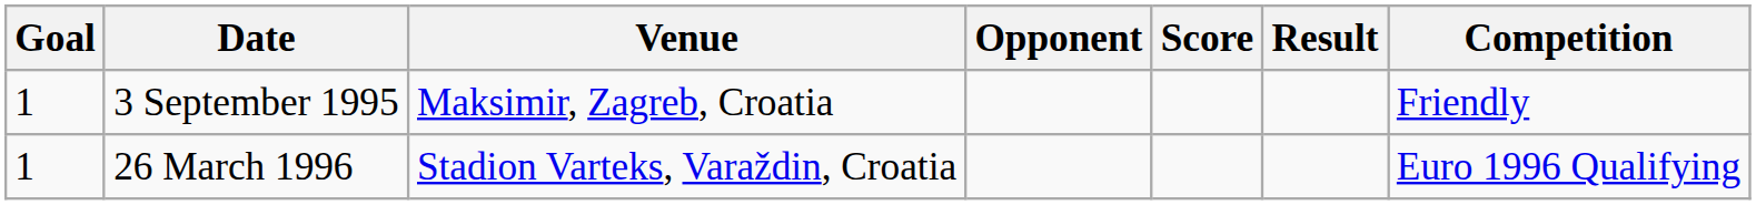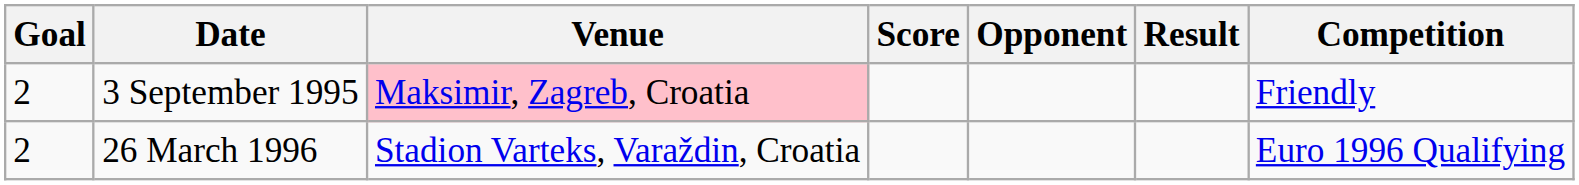 <table class="wikitable" style="font-size: 95%;">
 <tr>
 <th>Goal</th>
 <th>Date</th>
 <th>Venue</th>
+<th>Score</th>
 <th>Opponent</th>
-<th>Score</th>
 <th>Result</th>
 <th>Competition</th>
 </tr>
 <tr>
-<td>1</td>
+<td>2</td>
 <td>3 September 1995</td>
-<td><a href='#'>Maksimir</a>, <a href='#'>Zagreb</a>, Croatia</td>
+<td style="background: pink;"><a href='#'>Maksimir</a>, <a href='#'>Zagreb</a>, Croatia</td>
 <td></td>
 <td></td>
 <td></td>
 <td><a href='#'>Friendly</a></td>
 </tr>
 <tr>
-<td>1</td>
+<td>2</td>
 <td>26 March 1996</td>
 <td><a href='#'>Stadion Varteks</a>, <a href='#'>Varaždin</a>, Croatia</td>
 <td></td>
 <td></td>
 <td></td>
 <td><a href='#'>Euro 1996 Qualifying</a></td>
 </tr>
 </table>
